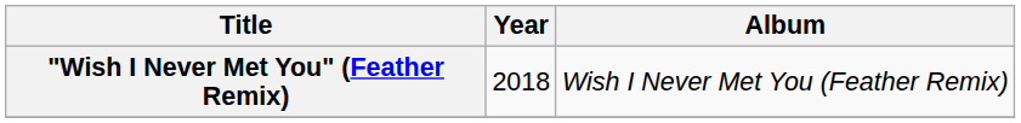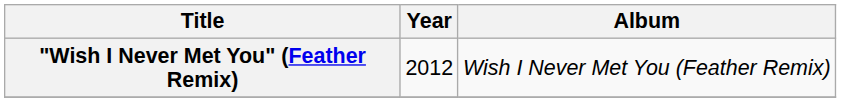 <table class="wikitable plainrowheaders" style="text-align:center;">
 <tr>
 <th scope="col" rowspan="1" style="width:18em;">Title</th>
 <th scope="col" rowspan="1" style="width:1em;">Year</th>
 <th scope="col" rowspan="1">Album</th>
 </tr>
 <tr>
 <th scope="row">"Wish I Never Met You" (<a href='#'>Feather</a> Remix)</th>
-<td rowspan="1">2018</td>
+<td rowspan="1">2012</td>
 <td rowspan="1"><em>Wish I Never Met You (Feather Remix)</em></td>
 </tr>
 <tr>
 </tr>
 </table>
